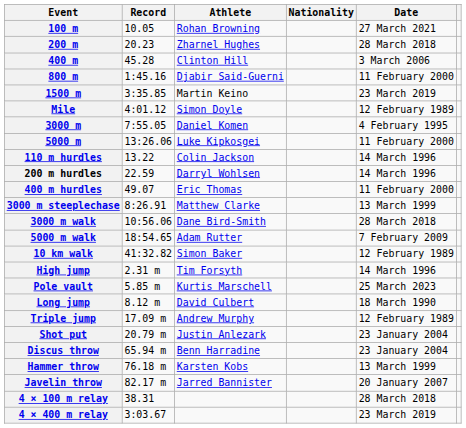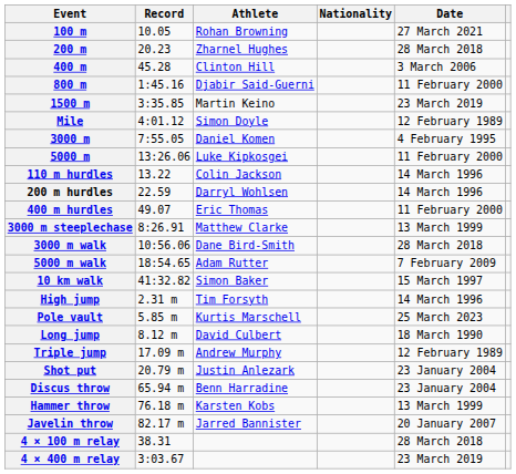 <table class="wikitable sticky-header defaultleft col5right plainrowheaders">
 <tr>
 <th scope="col">Event</th>
 <th scope="col">Record</th>
 <th scope="col">Athlete</th>
 <th scope="col">Nationality</th>
 <th scope="col">Date</th>
 <th scope="col"></th>
 </tr>
 <tr>
 <th scope="row"><a href='#'>100 m</a></th>
 <td>10.05 </td>
 <td><a href='#'>Rohan Browning</a></td>
 <td></td>
 <td>27 March 2021</td>
 <td></td>
 </tr>
 <tr>
 <th scope="row"><a href='#'>200 m</a></th>
 <td>20.23 </td>
 <td><a href='#'>Zharnel Hughes</a></td>
 <td></td>
 <td>28 March 2018</td>
 <td></td>
 </tr>
 <tr>
 <th scope="row"><a href='#'>400 m</a></th>
 <td>45.28</td>
 <td><a href='#'>Clinton Hill</a></td>
 <td></td>
 <td>3 March 2006</td>
 <td></td>
 </tr>
 <tr>
 <th scope="row"><a href='#'>800 m</a></th>
 <td>1:45.16</td>
 <td><a href='#'>Djabir Said-Guerni</a></td>
 <td></td>
 <td>11 February 2000</td>
 <td></td>
 </tr>
 <tr>
 <th scope="row"><a href='#'>1500 m</a></th>
 <td>3:35.85</td>
 <td>Martin Keino</td>
 <td></td>
 <td>23 March 2019</td>
 <td></td>
 </tr>
 <tr>
 <th scope="row"><a href='#'>Mile</a></th>
 <td>4:01.12</td>
 <td><a href='#'>Simon Doyle</a></td>
 <td></td>
 <td>12 February 1989</td>
 <td></td>
 </tr>
 <tr>
 <th scope="row"><a href='#'>3000 m</a></th>
 <td>7:55.05</td>
 <td><a href='#'>Daniel Komen</a></td>
 <td></td>
 <td>4 February 1995</td>
 <td></td>
 </tr>
 <tr>
 <th scope="row"><a href='#'>5000 m</a></th>
 <td>13:26.06</td>
 <td><a href='#'>Luke Kipkosgei</a></td>
 <td></td>
 <td>11 February 2000</td>
 <td></td>
 </tr>
 <tr>
 <th scope="row"><a href='#'>110 m hurdles</a></th>
 <td>13.22 </td>
 <td><a href='#'>Colin Jackson</a></td>
 <td></td>
 <td>14 March 1996</td>
 <td></td>
 </tr>
 <tr>
 <th scope="row">200 m hurdles</th>
 <td>22.59 </td>
 <td><a href='#'>Darryl Wohlsen</a></td>
 <td></td>
 <td>14 March 1996</td>
 <td></td>
 </tr>
 <tr>
 <th scope="row"><a href='#'>400 m hurdles</a></th>
 <td>49.07</td>
 <td><a href='#'>Eric Thomas</a></td>
 <td></td>
 <td>11 February 2000</td>
 <td></td>
 </tr>
 <tr>
 <th scope="row"><a href='#'>3000 m steeplechase</a></th>
 <td>8:26.91</td>
 <td><a href='#'>Matthew Clarke</a></td>
 <td></td>
 <td>13 March 1999</td>
 <td></td>
 </tr>
 <tr>
 <th scope="row"><a href='#'>3000 m walk</a></th>
 <td>10:56.06</td>
 <td><a href='#'>Dane Bird-Smith</a></td>
 <td></td>
 <td>28 March 2018</td>
 <td></td>
 </tr>
 <tr>
 <th scope="row"><a href='#'>5000 m walk</a></th>
 <td>18:54.65</td>
 <td><a href='#'>Adam Rutter</a></td>
 <td></td>
 <td>7 February 2009</td>
 <td></td>
 </tr>
 <tr>
 <th scope="row"><a href='#'>10 km walk</a></th>
 <td>41:32.82</td>
 <td><a href='#'>Simon Baker</a></td>
 <td></td>
-<td>12 February 1989</td>
+<td>15 March 1997</td>
 <td></td>
 </tr>
 <tr>
 <th scope="row"><a href='#'>High jump</a></th>
 <td>2.31 m</td>
 <td><a href='#'>Tim Forsyth</a></td>
 <td></td>
 <td>14 March 1996</td>
 <td></td>
 </tr>
 <tr>
 <th scope="row"><a href='#'>Pole vault</a></th>
 <td>5.85 m</td>
 <td><a href='#'>Kurtis Marschell</a></td>
 <td></td>
 <td>25 March 2023</td>
 <td></td>
 </tr>
 <tr>
 <th scope="row"><a href='#'>Long jump</a></th>
 <td>8.12 m </td>
 <td><a href='#'>David Culbert</a></td>
 <td></td>
 <td>18 March 1990</td>
 <td></td>
 </tr>
 <tr>
 <th scope="row"><a href='#'>Triple jump</a></th>
 <td>17.09 m </td>
 <td><a href='#'>Andrew Murphy</a></td>
 <td></td>
 <td>12 February 1989</td>
 <td></td>
 </tr>
 <tr>
 <th scope="row"><a href='#'>Shot put</a></th>
 <td>20.79 m</td>
 <td><a href='#'>Justin Anlezark</a></td>
 <td></td>
 <td>23 January 2004</td>
 <td></td>
 </tr>
 <tr>
 <th scope="row"><a href='#'>Discus throw</a></th>
 <td>65.94 m</td>
 <td><a href='#'>Benn Harradine</a></td>
 <td></td>
 <td>23 January 2004</td>
 <td></td>
 </tr>
 <tr>
 <th scope="row"><a href='#'>Hammer throw</a></th>
 <td>76.18 m</td>
 <td><a href='#'>Karsten Kobs</a></td>
 <td></td>
 <td>13 March 1999</td>
 <td></td>
 </tr>
 <tr>
 <th scope="row"><a href='#'>Javelin throw</a></th>
 <td>82.17 m</td>
 <td><a href='#'>Jarred Bannister</a></td>
 <td></td>
 <td>20 January 2007</td>
 <td></td>
 </tr>
 <tr>
 <th scope="row"><a href='#'>4 × 100 m relay</a></th>
 <td>38.31</td>
 <td></td>
 <td></td>
 <td>28 March 2018</td>
 <td></td>
 </tr>
 <tr>
 <th scope="row"><a href='#'>4 × 400 m relay</a></th>
 <td>3:03.67</td>
 <td></td>
 <td></td>
 <td>23 March 2019</td>
 <td></td>
 </tr>
 </table>
